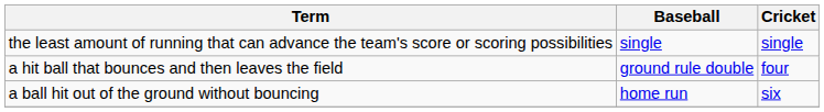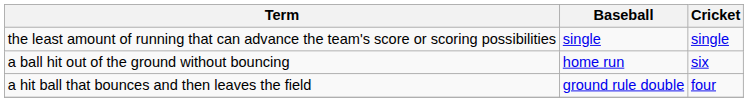 <table class=wikitable>
 <tr valign="top">
 <th>Term</th>
 <th>Baseball</th>
 <th>Cricket</th>
 </tr>
 <tr valign="top">
 <td>the least amount of running that can advance the team's score or scoring possibilities</td>
 <td><a href='#'>single</a></td>
 <td><a href='#'>single</a></td>
 </tr>
 <tr valign="top">
+<td>a ball hit out of the ground without bouncing</td>
+<td><a href='#'>home run</a></td>
+<td><a href='#'>six</a></td>
+</tr>
+<tr valign="top">
 <td>a hit ball that bounces and then leaves the field</td>
 <td><a href='#'>ground rule double</a></td>
 <td><a href='#'>four</a></td>
 </tr>
 <tr valign="top">
-<td>a ball hit out of the ground without bouncing</td>
-<td><a href='#'>home run</a></td>
-<td><a href='#'>six</a></td>
-</tr>
-<tr valign="top">
 </tr>
 </table>
